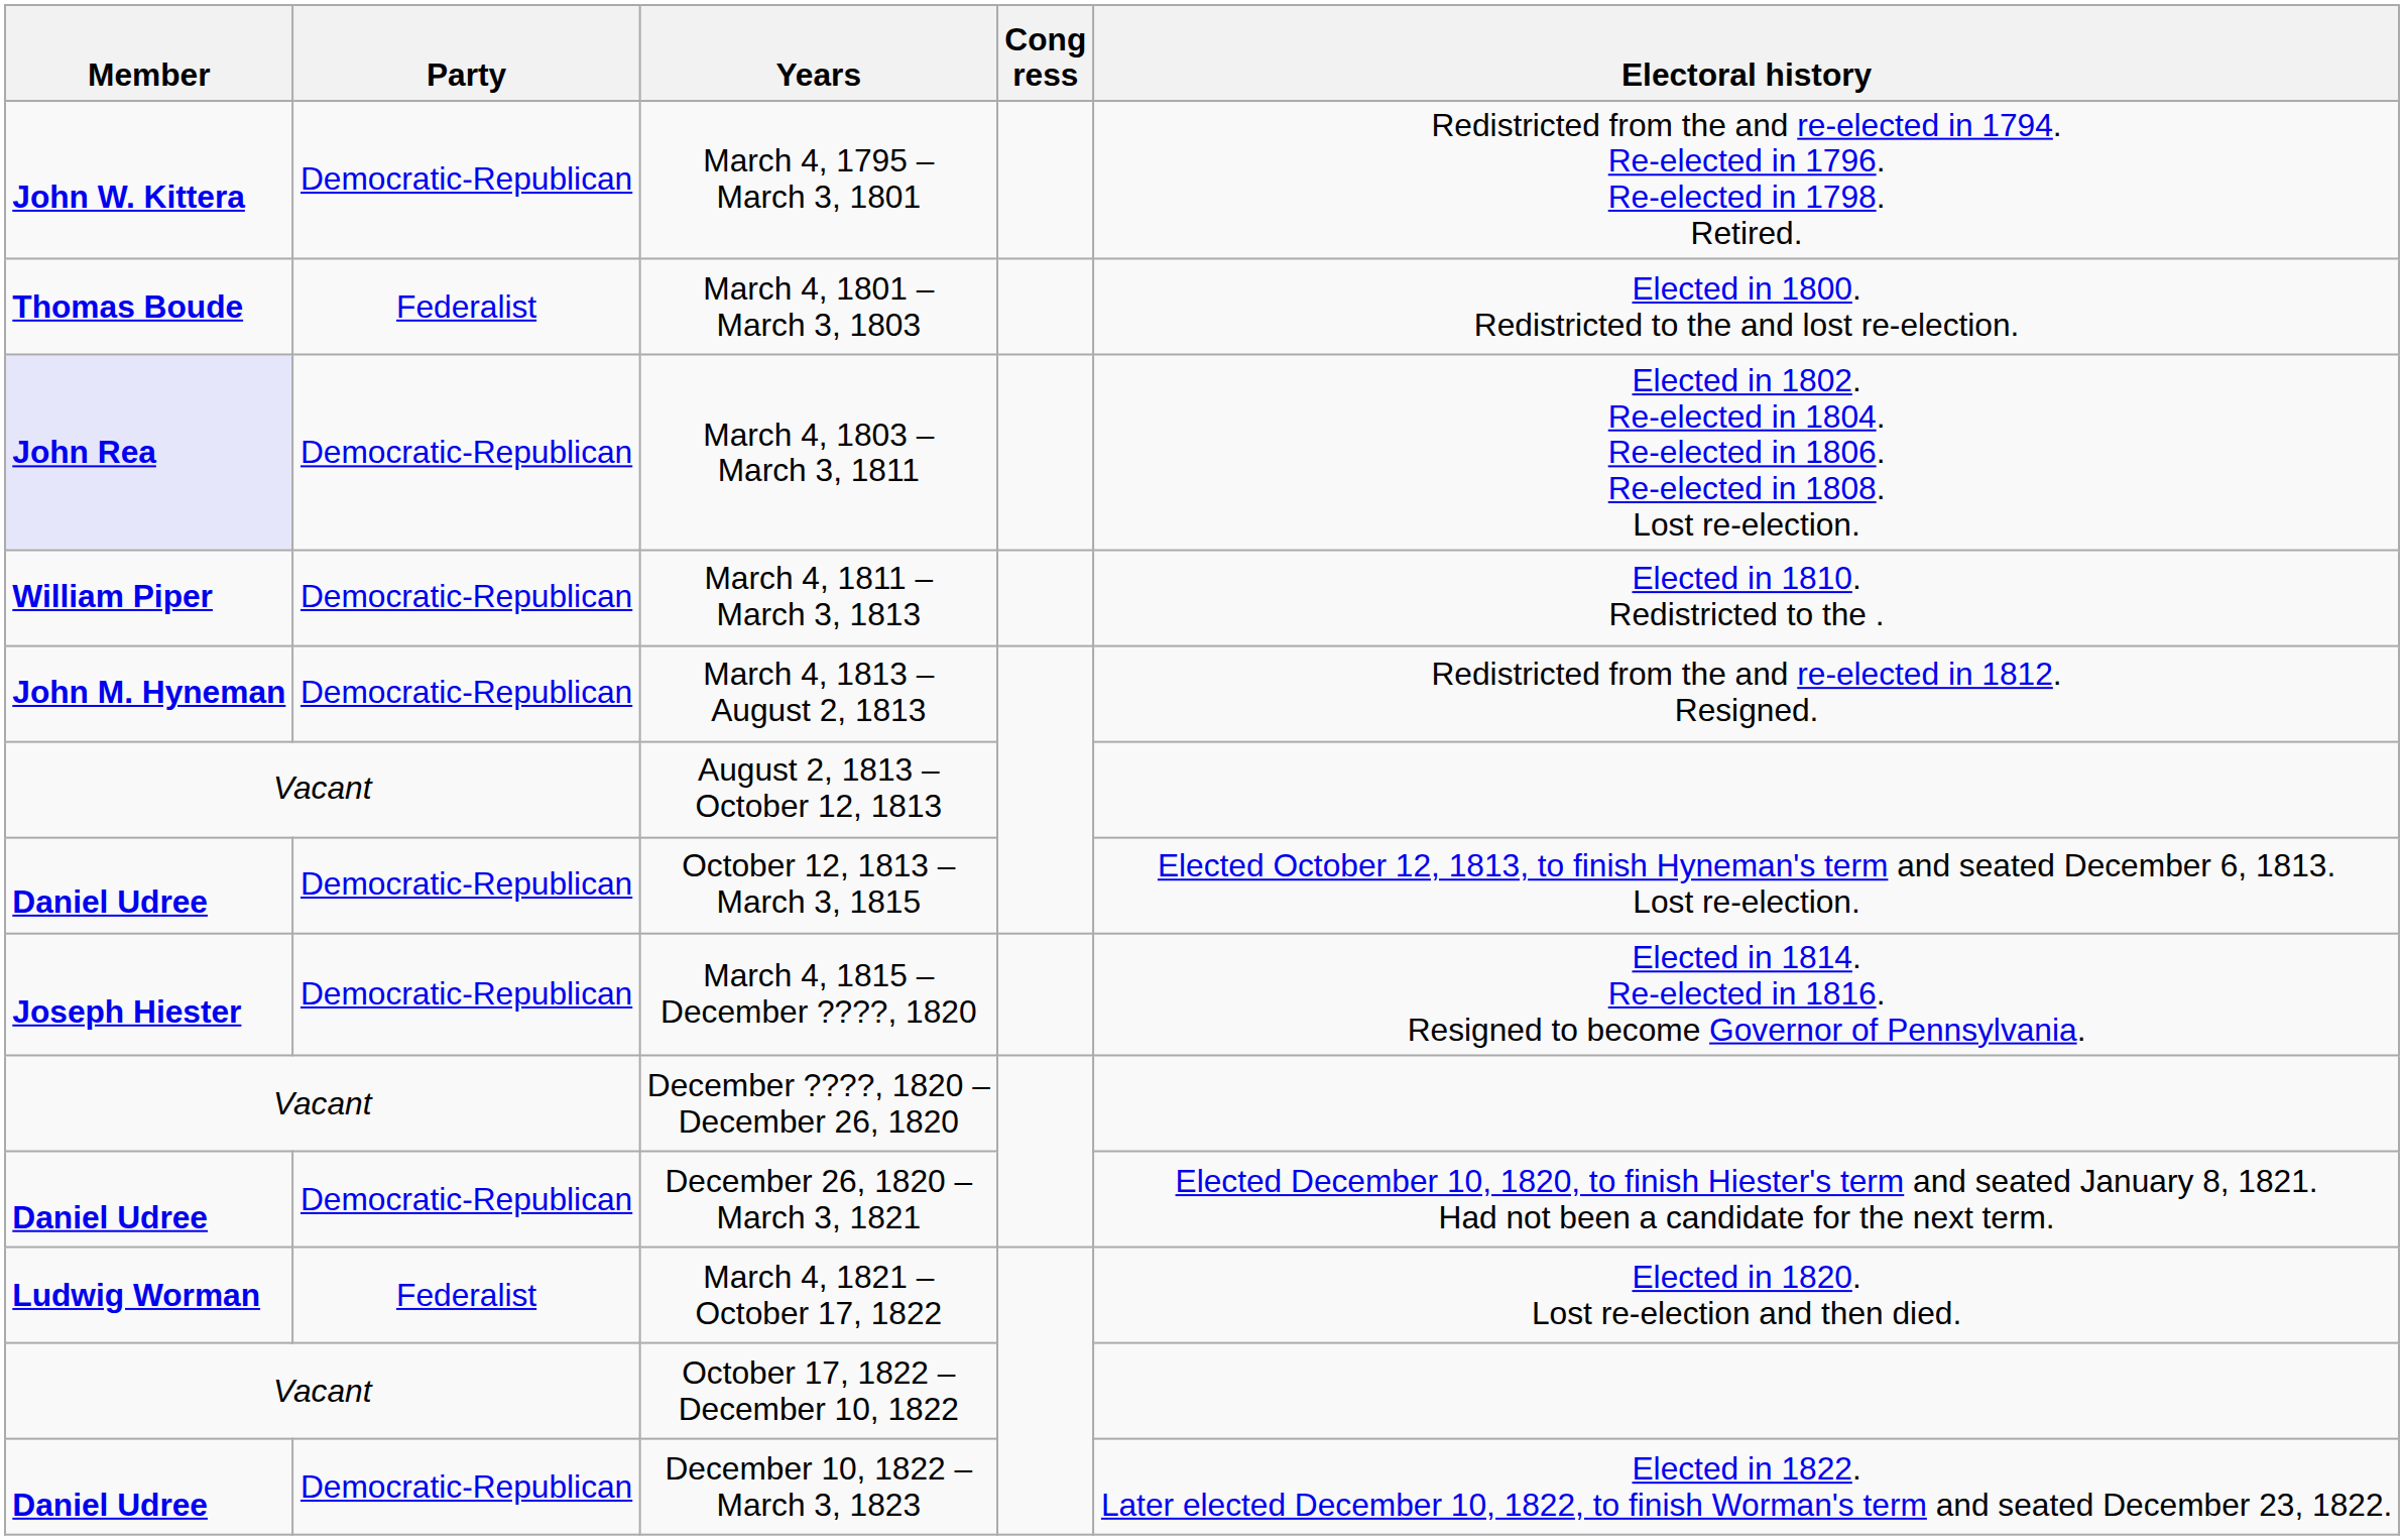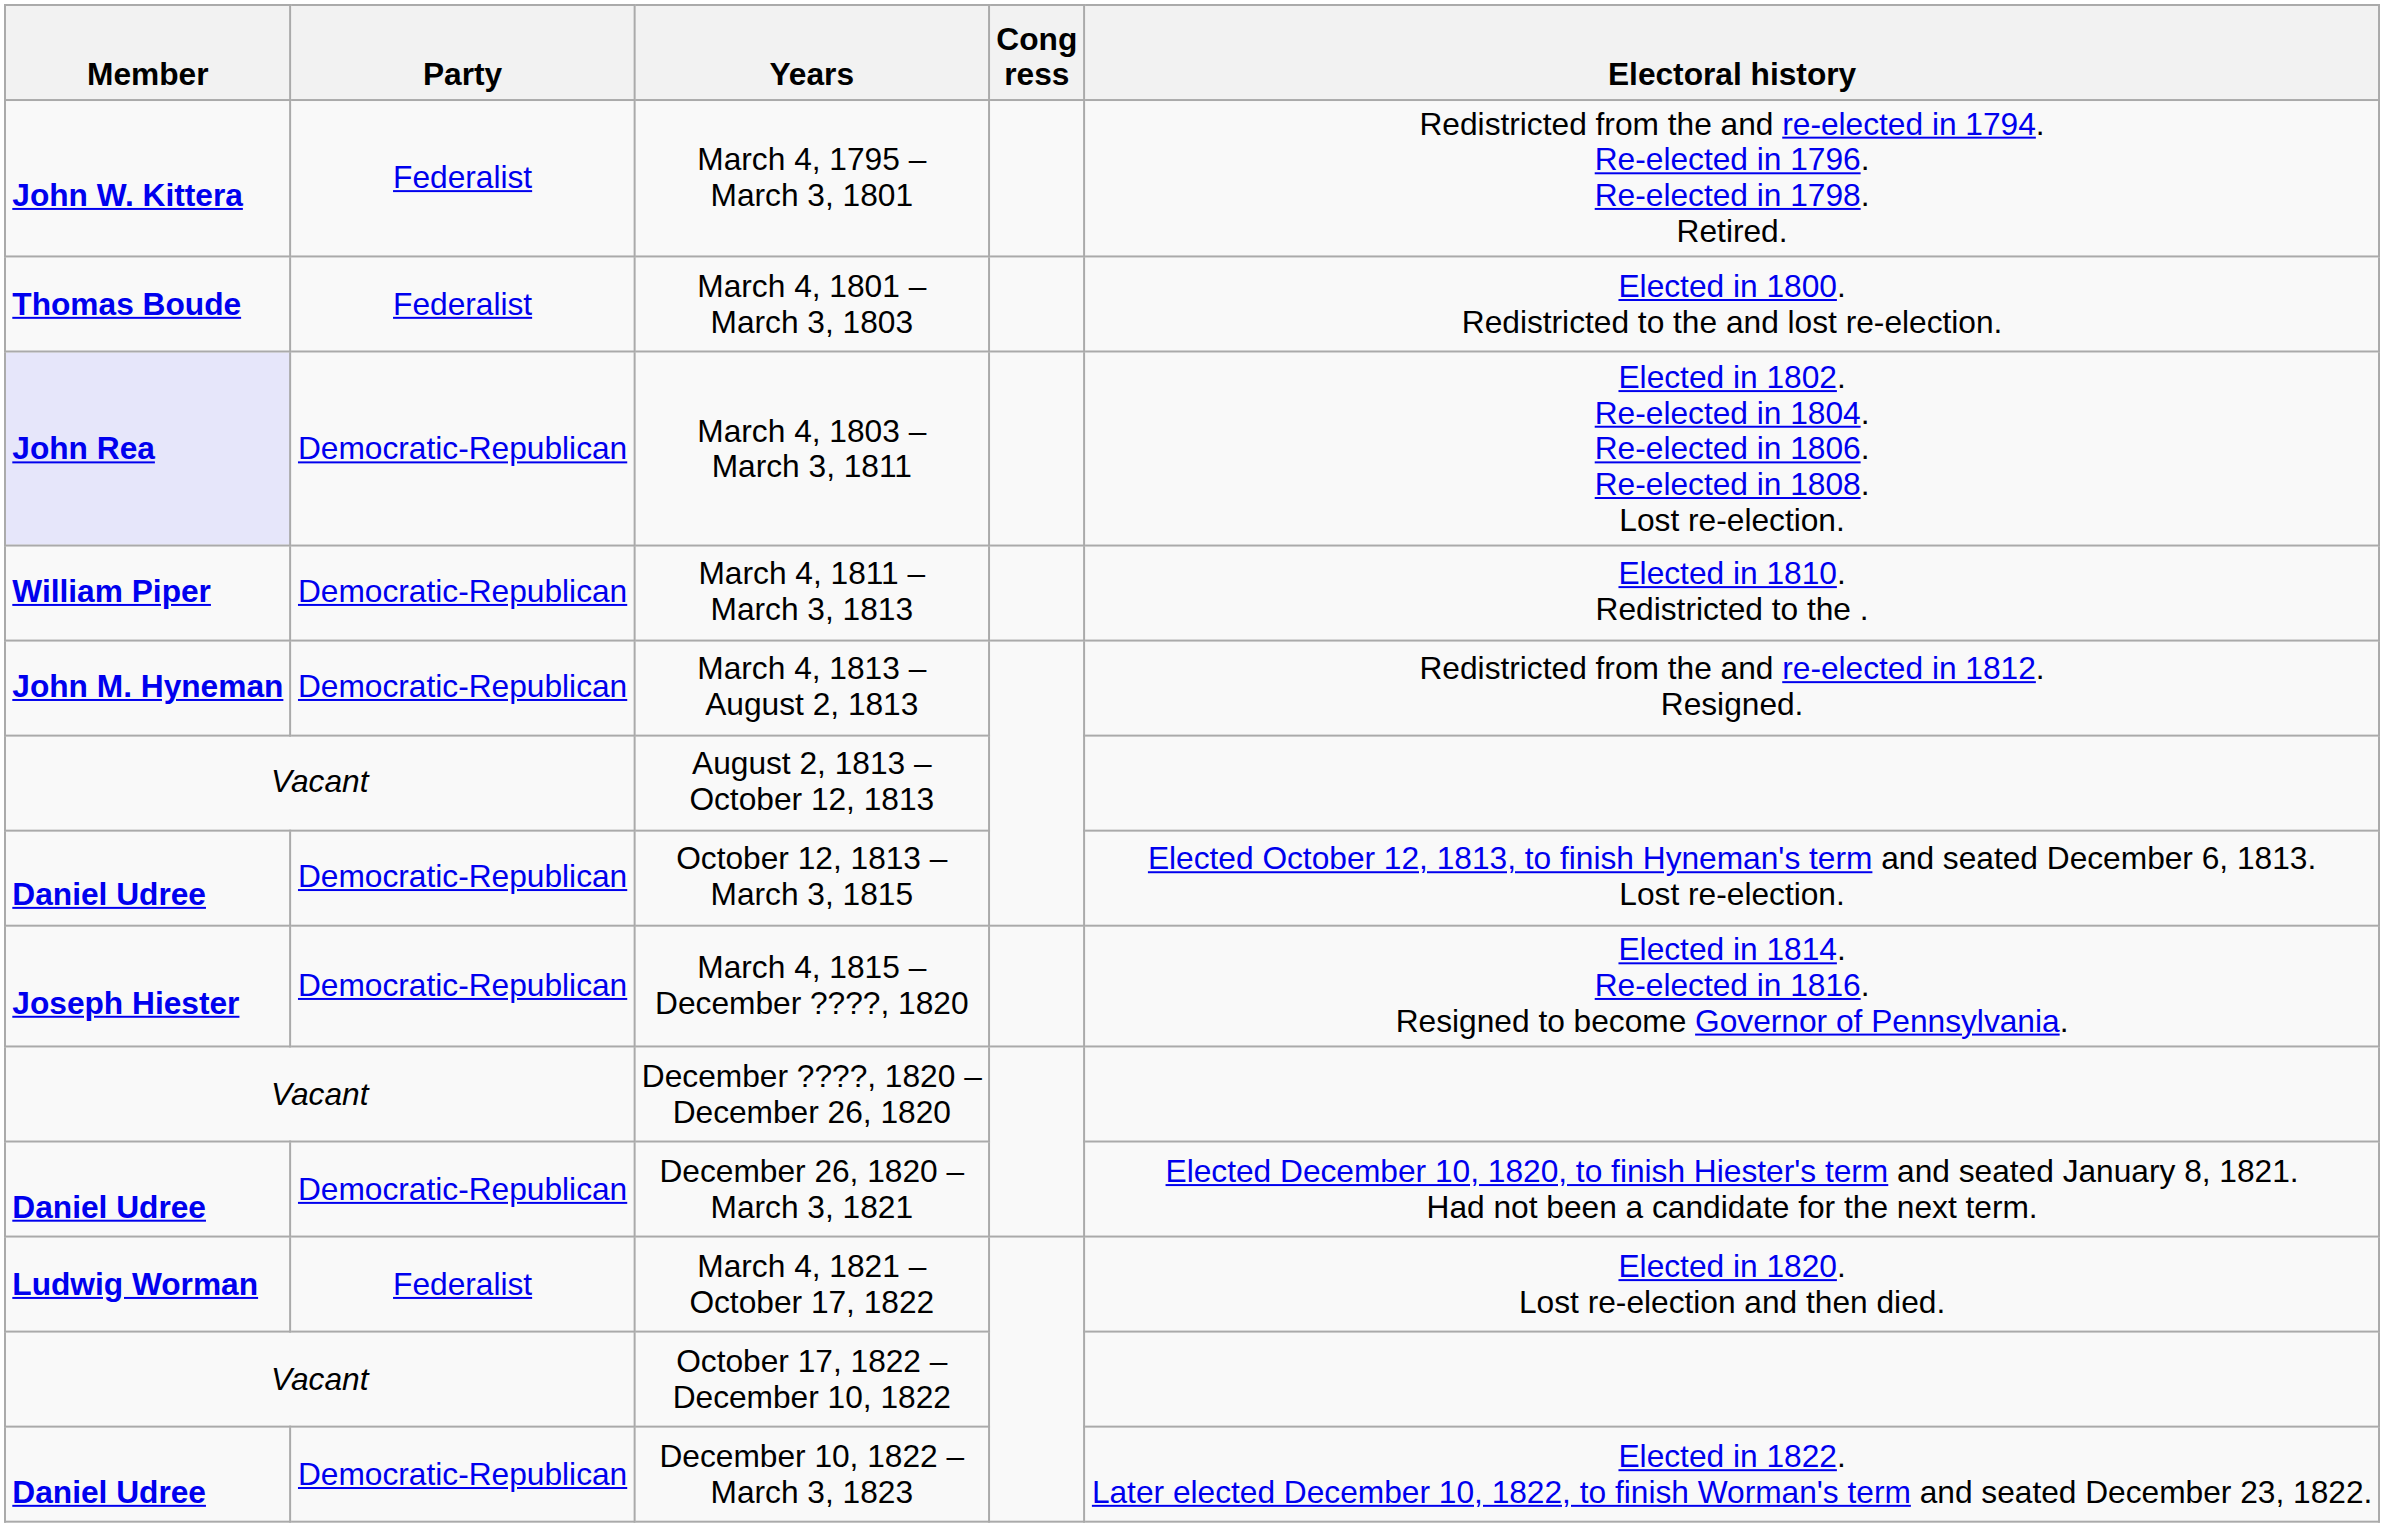 <table class=wikitable style="text-align:center">
 <tr style="height:3em" valign=bottom>
 <th>Member</th>
 <th>Party</th>
 <th>Years</th>
 <th>Cong<br>ress</th>
 <th>Electoral history</th>
 </tr>
 <tr style="height:3em">
 <td align=left><br><strong><a href='#'>John W. Kittera</a></strong><br></td>
-<td><a href='#'>Democratic-Republican</a></td>
+<td><a href='#'>Federalist</a></td>
 <td nowrap>March 4, 1795 –<br>March 3, 1801</td>
 <td></td>
 <td>Redistricted from the  and <a href='#'>re-elected in 1794</a>.<br><a href='#'>Re-elected in 1796</a>.<br><a href='#'>Re-elected in 1798</a>.<br>Retired.</td>
 </tr>
 <tr style="height:3em">
 <td align=left><strong><a href='#'>Thomas Boude</a></strong><br></td>
 <td><a href='#'>Federalist</a></td>
 <td nowrap>March 4, 1801 –<br>March 3, 1803</td>
 <td></td>
 <td><a href='#'>Elected in 1800</a>.<br>Redistricted to the  and lost re-election.</td>
 </tr>
 <tr style="height:3em">
 <td align=left style="background: lavender;"><strong><a href='#'>John Rea</a></strong><br></td>
 <td><a href='#'>Democratic-Republican</a></td>
 <td nowrap>March 4, 1803 –<br>March 3, 1811</td>
 <td></td>
 <td><a href='#'>Elected in 1802</a>.<br><a href='#'>Re-elected in 1804</a>.<br><a href='#'>Re-elected in 1806</a>.<br><a href='#'>Re-elected in 1808</a>.<br>Lost re-election.</td>
 </tr>
 <tr style="height:3em">
 <td align=left><strong><a href='#'>William Piper</a></strong><br></td>
 <td><a href='#'>Democratic-Republican</a></td>
 <td nowrap>March 4, 1811 –<br>March 3, 1813</td>
 <td></td>
 <td><a href='#'>Elected in 1810</a>.<br>Redistricted to the .</td>
 </tr>
 <tr style="height:3em">
 <td align=left><strong><a href='#'>John M. Hyneman</a></strong><br></td>
 <td><a href='#'>Democratic-Republican</a></td>
 <td nowrap>March 4, 1813 –<br>August 2, 1813</td>
 <td rowspan=3></td>
 <td>Redistricted from the  and <a href='#'>re-elected in 1812</a>.<br>Resigned.</td>
 </tr>
 <tr style="height:3em">
 <td colspan=2><em>Vacant</em></td>
 <td nowrap>August 2, 1813 –<br>October 12, 1813</td>
 <td></td>
 </tr>
 <tr style="height:3em">
 <td align=left><br><strong><a href='#'>Daniel Udree</a></strong><br></td>
 <td><a href='#'>Democratic-Republican</a></td>
 <td nowrap>October 12, 1813 –<br>March 3, 1815</td>
 <td><a href='#'>Elected October 12, 1813, to finish Hyneman's term</a> and seated December 6, 1813.<br>Lost re-election.</td>
 </tr>
 <tr style="height:3em">
 <td align=left><br><strong><a href='#'>Joseph Hiester</a></strong><br></td>
 <td><a href='#'>Democratic-Republican</a></td>
 <td nowrap>March 4, 1815 –<br>December ????, 1820</td>
 <td></td>
 <td><a href='#'>Elected in 1814</a>.<br><a href='#'>Re-elected in 1816</a>.<br>Resigned to become <a href='#'>Governor of Pennsylvania</a>.</td>
 </tr>
 <tr style="height:3em">
 <td colspan=2><em>Vacant</em></td>
 <td nowrap>December ????, 1820 –<br>December 26, 1820</td>
 <td rowspan=2></td>
 <td></td>
 </tr>
 <tr style="height:3em">
 <td align=left><br><strong><a href='#'>Daniel Udree</a></strong><br></td>
 <td><a href='#'>Democratic-Republican</a></td>
 <td nowrap>December 26, 1820 –<br>March 3, 1821</td>
 <td><a href='#'>Elected December 10, 1820, to finish Hiester's term</a> and seated January 8, 1821.<br>Had not been a candidate for the next term.</td>
 </tr>
 <tr style="height:3em">
 <td align=left><strong><a href='#'>Ludwig Worman</a></strong><br></td>
 <td><a href='#'>Federalist</a></td>
 <td nowrap>March 4, 1821 –<br>October 17, 1822</td>
 <td rowspan=3></td>
 <td><a href='#'>Elected in 1820</a>.<br>Lost re-election and then died.</td>
 </tr>
 <tr style="height:3em">
 <td colspan=2><em>Vacant</em></td>
 <td nowrap>October 17, 1822 –<br>December 10, 1822</td>
 <td></td>
 </tr>
 <tr style="height:3em">
 <td align=left><br><strong><a href='#'>Daniel Udree</a></strong><br></td>
 <td><a href='#'>Democratic-Republican</a></td>
 <td nowrap>December 10, 1822 –<br>March 3, 1823</td>
 <td><a href='#'>Elected in 1822</a>.<br><a href='#'>Later elected December 10, 1822, to finish Worman's term</a> and seated December 23, 1822.</td>
 </tr>
 </table>
